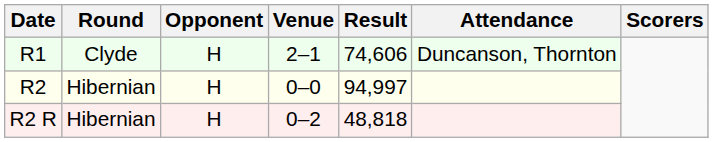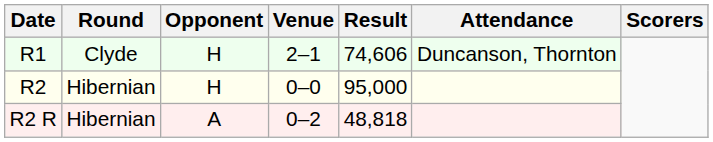 <table class="wikitable sortable" style="font-size:100%; text-align:center">
 <tr>
 <th>Date</th>
 <th>Round</th>
 <th>Opponent</th>
 <th>Venue</th>
 <th>Result</th>
 <th>Attendance</th>
 <th>Scorers</th>
 </tr>
 <tr bgcolor="#EEFFEE"| >
 <td>R1</td>
 <td>Clyde</td>
 <td>H</td>
 <td>2–1</td>
 <td>74,606</td>
 <td>Duncanson, Thornton</td>
 </tr>
 <tr bgcolor="#FFFFEE"| >
 <td>R2</td>
 <td>Hibernian</td>
 <td>H</td>
 <td>0–0</td>
-<td>94,997</td>
+<td>95,000</td>
 <td></td>
 </tr>
 <tr bgcolor="#FFEEEE"| >
 <td>R2 R</td>
 <td>Hibernian</td>
-<td>H</td>
+<td>A</td>
 <td>0–2</td>
 <td>48,818</td>
 <td></td>
 </tr>
 </table>
